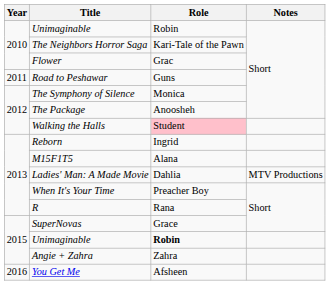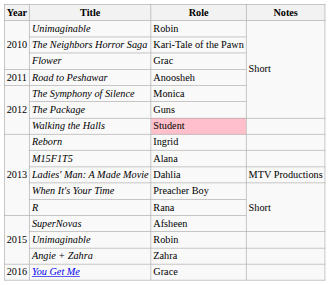 <table class="wikitable sortable">
 <tr>
 <th>Year</th>
 <th>Title</th>
 <th>Role</th>
 <th class="unsortable">Notes</th>
 </tr>
 <tr>
 <td rowspan="3">2010</td>
 <td><em>Unimaginable</em></td>
 <td>Robin</td>
 <td rowspan="6">Short</td>
 </tr>
 <tr>
 <td><em>The Neighbors Horror Saga</em></td>
 <td>Kari-Tale of the Pawn</td>
 </tr>
 <tr>
 <td><em>Flower</em></td>
 <td>Grac</td>
 </tr>
 <tr>
 <td>2011</td>
 <td><em>Road to Peshawar</em></td>
-<td>Guns</td>
+<td>Anoosheh</td>
 </tr>
 <tr>
 <td rowspan="3">2012</td>
 <td><em>The Symphony of Silence</em></td>
 <td>Monica</td>
 </tr>
 <tr>
 <td><em>The Package</em></td>
-<td>Anoosheh</td>
+<td>Guns</td>
 </tr>
 <tr>
 <td><em>Walking the Halls</em></td>
 <td style="background: pink;">Student</td>
 <td></td>
 </tr>
 <tr>
 <td rowspan="5">2013</td>
 <td><em>Reborn</em></td>
 <td>Ingrid</td>
 <td></td>
 </tr>
 <tr>
 <td><em>M15F1T5</em></td>
 <td>Alana</td>
 <td></td>
 </tr>
 <tr>
 <td><em>Ladies' Man: A Made Movie </em></td>
 <td>Dahlia</td>
 <td>MTV Productions</td>
 </tr>
 <tr>
 <td><em>When It's Your Time</em></td>
 <td>Preacher Boy</td>
 <td rowspan=3>Short</td>
 </tr>
 <tr>
 <td><em>R</em></td>
 <td>Rana</td>
 </tr>
 <tr>
 <td rowspan="3">2015</td>
 <td><em>SuperNovas</em></td>
-<td>Grace</td>
+<td>Afsheen</td>
 </tr>
 <tr>
 <td><em>Unimaginable</em></td>
-<td><strong>Robin</strong></td>
+<td>Robin</td>
 <td></td>
 </tr>
 <tr>
 <td><em>Angie + Zahra</em></td>
 <td>Zahra</td>
 <td></td>
 </tr>
 <tr>
 <td>2016</td>
 <td><em><a href='#'>You Get Me</a></em></td>
-<td>Afsheen</td>
+<td>Grace</td>
 <td></td>
 </tr>
 </table>
